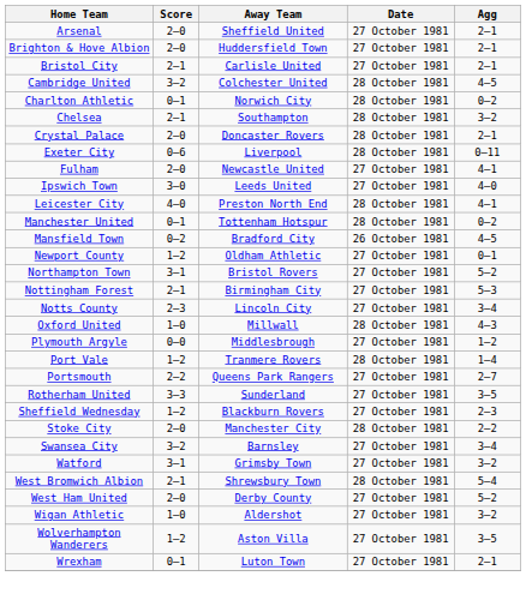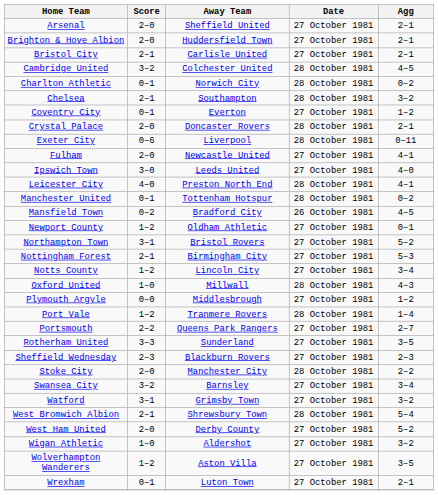 <table class="wikitable" style="text-align:center;">
 <tr>
 <th width=175>Home Team</th>
 <th width=50>Score</th>
 <th width=175>Away Team</th>
 <th width=125>Date</th>
 <th width= 75>Agg</th>
 </tr>
 <tr>
 <td><a href='#'>Arsenal</a></td>
 <td>2–0</td>
 <td><a href='#'>Sheffield United</a></td>
 <td>27 October 1981</td>
 <td>2–1</td>
 </tr>
 <tr>
 <td><a href='#'>Brighton & Hove Albion</a></td>
 <td>2–0</td>
 <td><a href='#'>Huddersfield Town</a></td>
 <td>27 October 1981</td>
 <td>2–1</td>
 </tr>
 <tr>
 <td><a href='#'>Bristol City</a></td>
 <td>2–1</td>
 <td><a href='#'>Carlisle United</a></td>
 <td>27 October 1981</td>
 <td>2–1</td>
 </tr>
 <tr>
 <td><a href='#'>Cambridge United</a></td>
 <td>3–2</td>
 <td><a href='#'>Colchester United</a></td>
 <td>28 October 1981</td>
 <td>4–5</td>
 </tr>
 <tr>
 <td><a href='#'>Charlton Athletic</a></td>
 <td>0–1</td>
 <td><a href='#'>Norwich City</a></td>
 <td>28 October 1981</td>
 <td>0–2</td>
 </tr>
 <tr>
 <td><a href='#'>Chelsea</a></td>
 <td>2–1</td>
 <td><a href='#'>Southampton</a></td>
 <td>28 October 1981</td>
 <td>3–2</td>
+</tr>
+<tr>
+<td><a href='#'>Coventry City</a></td>
+<td>0–1</td>
+<td><a href='#'>Everton</a></td>
+<td>27 October 1981</td>
+<td>1–2</td>
 </tr>
 <tr>
 <td><a href='#'>Crystal Palace</a></td>
 <td>2–0</td>
 <td><a href='#'>Doncaster Rovers</a></td>
 <td>28 October 1981</td>
 <td>2–1</td>
 </tr>
 <tr>
 <td><a href='#'>Exeter City</a></td>
 <td>0–6</td>
 <td><a href='#'>Liverpool</a></td>
 <td>28 October 1981</td>
 <td>0–11</td>
 </tr>
 <tr>
 <td><a href='#'>Fulham</a></td>
 <td>2–0</td>
 <td><a href='#'>Newcastle United</a></td>
 <td>27 October 1981</td>
 <td>4–1</td>
 </tr>
 <tr>
 <td><a href='#'>Ipswich Town</a></td>
 <td>3–0</td>
 <td><a href='#'>Leeds United</a></td>
 <td>27 October 1981</td>
 <td>4–0</td>
 </tr>
 <tr>
 <td><a href='#'>Leicester City</a></td>
 <td>4–0</td>
 <td><a href='#'>Preston North End</a></td>
 <td>28 October 1981</td>
 <td>4–1</td>
 </tr>
 <tr>
 <td><a href='#'>Manchester United</a></td>
 <td>0–1</td>
 <td><a href='#'>Tottenham Hotspur</a></td>
 <td>28 October 1981</td>
 <td>0–2</td>
 </tr>
 <tr>
 <td><a href='#'>Mansfield Town</a></td>
 <td>0–2</td>
 <td><a href='#'>Bradford City</a></td>
 <td>26 October 1981</td>
 <td>4–5</td>
 </tr>
 <tr>
 <td><a href='#'>Newport County</a></td>
 <td>1–2</td>
 <td><a href='#'>Oldham Athletic</a></td>
 <td>27 October 1981</td>
 <td>0–1</td>
 </tr>
 <tr>
 <td><a href='#'>Northampton Town</a></td>
 <td>3–1</td>
 <td><a href='#'>Bristol Rovers</a></td>
 <td>27 October 1981</td>
 <td>5–2</td>
 </tr>
 <tr>
 <td><a href='#'>Nottingham Forest</a></td>
 <td>2–1</td>
 <td><a href='#'>Birmingham City</a></td>
 <td>27 October 1981</td>
 <td>5–3</td>
 </tr>
 <tr>
 <td><a href='#'>Notts County</a></td>
-<td>2–3</td>
+<td>1–2</td>
 <td><a href='#'>Lincoln City</a></td>
 <td>27 October 1981</td>
 <td>3–4</td>
 </tr>
 <tr>
 <td><a href='#'>Oxford United</a></td>
 <td>1–0</td>
 <td><a href='#'>Millwall</a></td>
 <td>28 October 1981</td>
 <td>4–3</td>
 </tr>
 <tr>
 <td><a href='#'>Plymouth Argyle</a></td>
 <td>0–0</td>
 <td><a href='#'>Middlesbrough</a></td>
 <td>27 October 1981</td>
 <td>1–2</td>
 </tr>
 <tr>
 <td><a href='#'>Port Vale</a></td>
 <td>1–2</td>
 <td><a href='#'>Tranmere Rovers</a></td>
 <td>28 October 1981</td>
 <td>1–4</td>
 </tr>
 <tr>
 <td><a href='#'>Portsmouth</a></td>
 <td>2–2</td>
 <td><a href='#'>Queens Park Rangers</a></td>
 <td>27 October 1981</td>
 <td>2–7</td>
 </tr>
 <tr>
 <td><a href='#'>Rotherham United</a></td>
 <td>3–3</td>
 <td><a href='#'>Sunderland</a></td>
 <td>27 October 1981</td>
 <td>3–5</td>
 </tr>
 <tr>
 <td><a href='#'>Sheffield Wednesday</a></td>
-<td>1–2</td>
+<td>2–3</td>
 <td><a href='#'>Blackburn Rovers</a></td>
 <td>27 October 1981</td>
 <td>2–3</td>
 </tr>
 <tr>
 <td><a href='#'>Stoke City</a></td>
 <td>2–0</td>
 <td><a href='#'>Manchester City</a></td>
 <td>28 October 1981</td>
 <td>2–2</td>
 </tr>
 <tr>
 <td><a href='#'>Swansea City</a></td>
 <td>3–2</td>
 <td><a href='#'>Barnsley</a></td>
 <td>27 October 1981</td>
 <td>3–4</td>
 </tr>
 <tr>
 <td><a href='#'>Watford</a></td>
 <td>3–1</td>
 <td><a href='#'>Grimsby Town</a></td>
 <td>27 October 1981</td>
 <td>3–2</td>
 </tr>
 <tr>
 <td><a href='#'>West Bromwich Albion</a></td>
 <td>2–1</td>
 <td><a href='#'>Shrewsbury Town</a></td>
 <td>28 October 1981</td>
 <td>5–4</td>
 </tr>
 <tr>
 <td><a href='#'>West Ham United</a></td>
 <td>2–0</td>
 <td><a href='#'>Derby County</a></td>
 <td>27 October 1981</td>
 <td>5–2</td>
 </tr>
 <tr>
 <td><a href='#'>Wigan Athletic</a></td>
 <td>1–0</td>
 <td><a href='#'>Aldershot</a></td>
 <td>27 October 1981</td>
 <td>3–2</td>
 </tr>
 <tr>
 <td><a href='#'>Wolverhampton Wanderers</a></td>
 <td>1–2</td>
 <td><a href='#'>Aston Villa</a></td>
 <td>27 October 1981</td>
 <td>3–5</td>
 </tr>
 <tr>
 <td><a href='#'>Wrexham</a></td>
 <td>0–1</td>
 <td><a href='#'>Luton Town</a></td>
 <td>27 October 1981</td>
 <td>2–1</td>
 </tr>
 <tr>
 </tr>
 </table>
